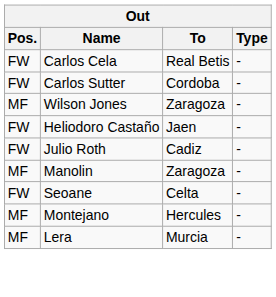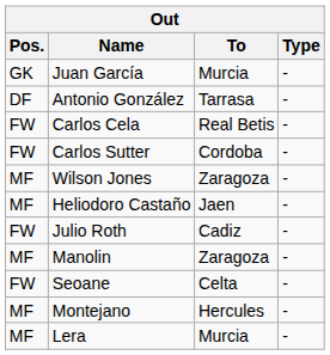 <table class="wikitable" style="font-size:90%;float:left; margin-right:1em;">
 <tr>
 <th colspan="4">Out</th>
 </tr>
 <tr>
 <th>Pos.</th>
 <th>Name</th>
 <th>To</th>
 <th>Type</th>
+</tr>
+<tr>
+<td>GK</td>
+<td> Juan García</td>
+<td>Murcia</td>
+<td>-</td>
+</tr>
+<tr>
+<td>DF</td>
+<td> Antonio González</td>
+<td>Tarrasa</td>
+<td>-</td>
 </tr>
 <tr>
 <td>FW</td>
 <td> Carlos Cela</td>
 <td>Real Betis</td>
 <td>-</td>
 </tr>
 <tr>
 <td>FW</td>
 <td> Carlos Sutter</td>
 <td>Cordoba</td>
 <td>-</td>
 </tr>
 <tr>
 <td>MF</td>
 <td> Wilson Jones</td>
 <td>Zaragoza</td>
 <td>-</td>
 </tr>
 <tr>
-<td>FW</td>
+<td>MF</td>
 <td> Heliodoro Castaño</td>
 <td>Jaen</td>
 <td>-</td>
 </tr>
 <tr>
 <td>FW</td>
 <td> Julio Roth</td>
 <td>Cadiz</td>
 <td>-</td>
 </tr>
 <tr>
 <td>MF</td>
 <td> Manolin</td>
 <td>Zaragoza</td>
 <td>-</td>
 </tr>
 <tr>
 <td>FW</td>
 <td> Seoane</td>
 <td>Celta</td>
 <td>-</td>
 </tr>
 <tr>
 <td>MF</td>
 <td> Montejano</td>
 <td>Hercules</td>
 <td>-</td>
 </tr>
 <tr>
 <td>MF</td>
 <td> Lera</td>
 <td>Murcia</td>
 <td>-</td>
 </tr>
 </table>
